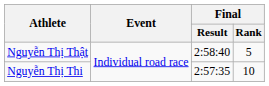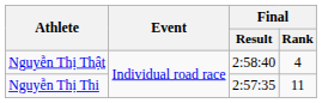 <table class="wikitable" style="font-size:90%;">
 <tr>
 <th rowspan=2>Athlete</th>
 <th rowspan=2>Event</th>
 <th colspan=2>Final</th>
 </tr>
 <tr style="font-size:95%">
 <th>Result</th>
 <th>Rank</th>
 </tr>
 <tr align=center>
 <td align=left><a href='#'>Nguyễn Thị Thật</a></td>
 <td rowspan=2 align=left><a href='#'>Individual road race</a></td>
 <td>2:58:40</td>
-<td>5</td>
+<td>4</td>
 </tr>
 <tr align=center>
 <td align=left><a href='#'>Nguyễn Thị Thi</a></td>
 <td>2:57:35</td>
-<td>10</td>
+<td>11</td>
 </tr>
 </table>
